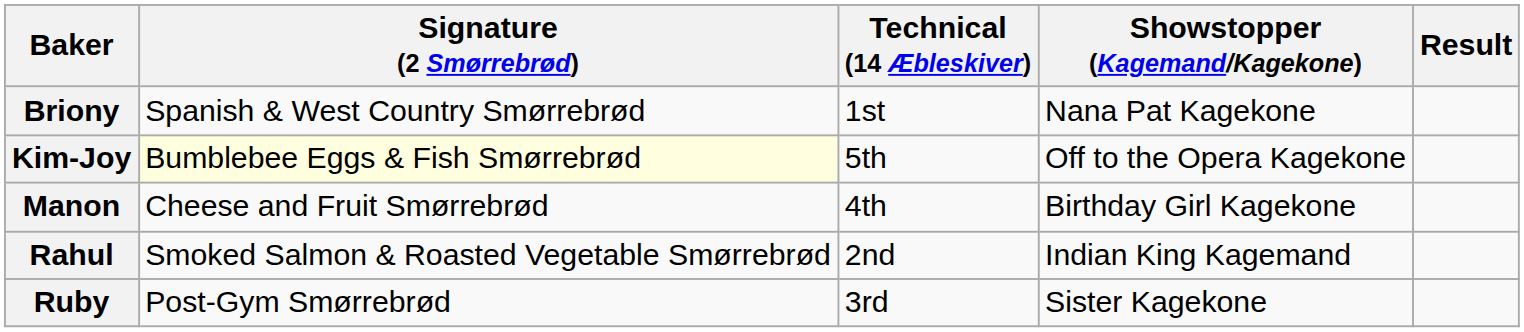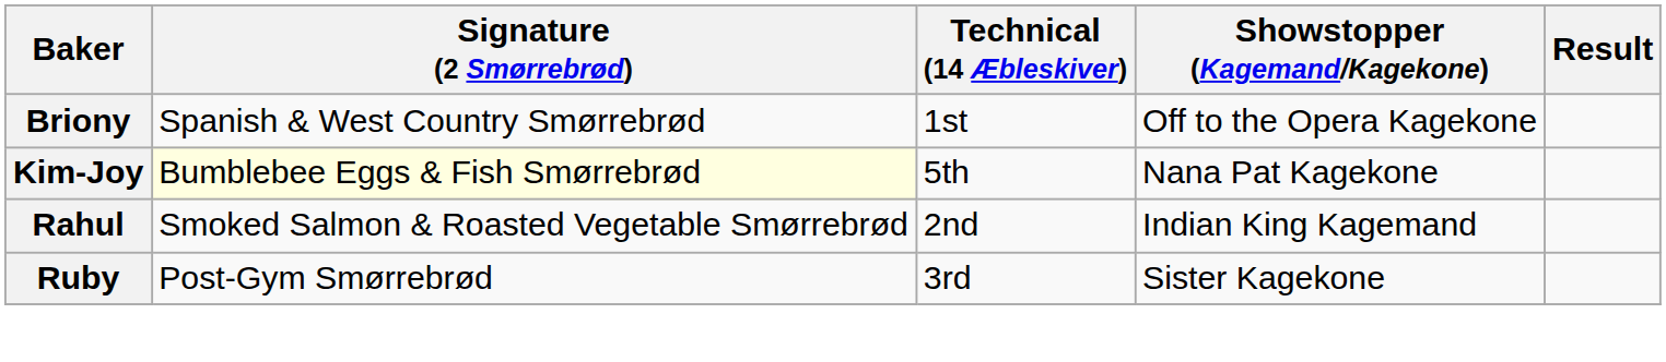 <table class="wikitable sortable col3center sticky-header">
 <tr>
 <th scope="col">Baker</th>
 <th scope="col" class="unsortable">Signature<br><small>(2 <em><a href='#'>Smørrebrød</a></em>)</small></th>
 <th scope="col">Technical<br><small>(14 <em><a href='#'>Æbleskiver</a></em>)</small></th>
 <th scope="col" class="unsortable">Showstopper<br><small>(<em><a href='#'>Kagemand</a>/Kagekone</em>)</small></th>
 <th scope="col">Result</th>
 </tr>
 <tr>
 <th scope="row">Briony</th>
 <td>Spanish & West Country Smørrebrød</td>
 <td>1st</td>
-<td>Nana Pat Kagekone</td>
+<td>Off to the Opera Kagekone</td>
 <td></td>
 </tr>
 <tr>
 <th scope="row">Kim-Joy</th>
 <td style="background: lightyellow;">Bumblebee Eggs & Fish Smørrebrød</td>
 <td>5th</td>
-<td>Off to the Opera Kagekone</td>
-<td></td>
-</tr>
-<tr>
-<th scope="row">Manon</th>
-<td>Cheese and Fruit Smørrebrød</td>
-<td>4th</td>
-<td>Birthday Girl Kagekone</td>
+<td>Nana Pat Kagekone</td>
 <td></td>
 </tr>
 <tr>
 <th scope="row">Rahul</th>
 <td>Smoked Salmon & Roasted Vegetable Smørrebrød</td>
 <td>2nd</td>
 <td>Indian King Kagemand</td>
 <td></td>
 </tr>
 <tr>
 <th scope="row">Ruby</th>
 <td>Post-Gym Smørrebrød</td>
 <td>3rd</td>
 <td>Sister Kagekone</td>
 <td></td>
 </tr>
 </table>
